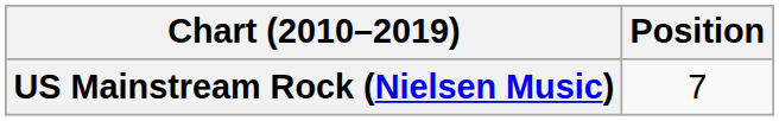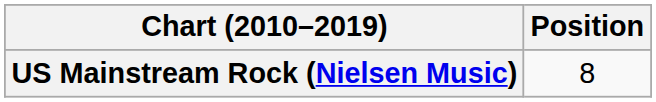 <table class="wikitable plainrowheaders" style="text-align:center">
 <tr>
 <th>Chart (2010–2019)</th>
 <th>Position</th>
 </tr>
 <tr>
 <th scope="row">US Mainstream Rock (<a href='#'>Nielsen Music</a>)</th>
-<td>7</td>
+<td>8</td>
 </tr>
 </table>
